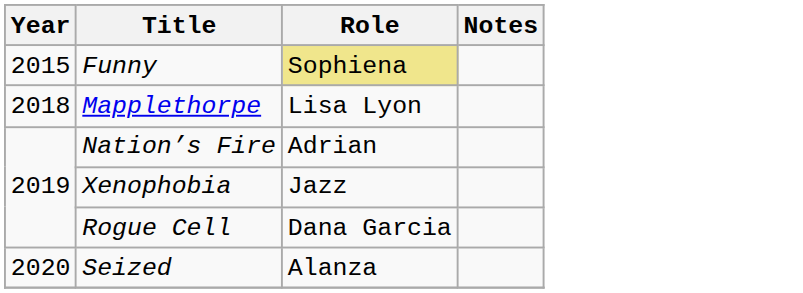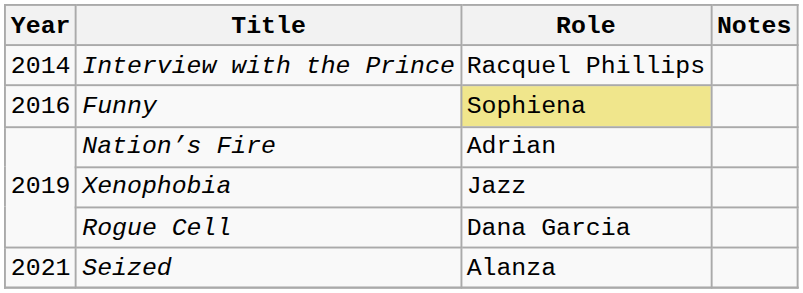 <table class="wikitable sortable">
 <tr>
 <th>Year</th>
 <th>Title</th>
 <th>Role</th>
 <th>Notes</th>
 </tr>
 <tr>
-<td>2015</td>
-<td><em>Funny</em></td>
-<td style="background: khaki;">Sophiena</td>
+<td>2014</td>
+<td><em>Interview with the Prince</em></td>
+<td>Racquel Phillips</td>
 <td></td>
 </tr>
 <tr>
-<td>2018</td>
-<td><em><a href='#'>Mapplethorpe</a></em></td>
-<td>Lisa Lyon</td>
+<td>2016</td>
+<td><em>Funny</em></td>
+<td style="background: khaki;">Sophiena</td>
 <td></td>
 </tr>
 <tr>
 <td rowspan="3">2019</td>
 <td><em>Nation’s Fire</em></td>
 <td>Adrian</td>
 <td></td>
 </tr>
 <tr>
 <td><em>Xenophobia</em></td>
 <td>Jazz</td>
 <td></td>
 </tr>
 <tr>
 <td><em>Rogue Cell</em></td>
 <td>Dana Garcia</td>
 <td></td>
 </tr>
 <tr>
-<td>2020</td>
+<td>2021</td>
 <td><em>Seized</em></td>
 <td>Alanza</td>
 <td></td>
 </tr>
 <tr>
 </tr>
 </table>
